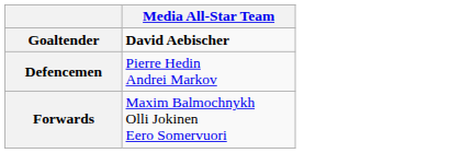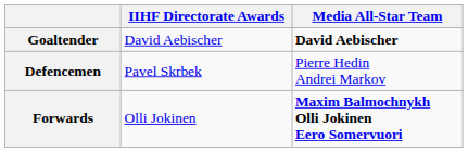 <table class="wikitable">
 <tr>
 <th width=120></th>
+<th width=180><a href='#'>IIHF Directorate Awards</a></th>
 <th width=180><a href='#'>Media All-Star Team</a></th>
 </tr>
 <tr>
 <th>Goaltender</th>
+<td> <a href='#'>David Aebischer</a></td>
 <td><strong> David Aebischer</strong></td>
 </tr>
 <tr>
 <th>Defencemen</th>
+<td> <a href='#'>Pavel Skrbek</a></td>
 <td> <a href='#'>Pierre Hedin</a><br> <a href='#'>Andrei Markov</a></td>
 </tr>
 <tr>
 <th>Forwards</th>
-<td> <a href='#'>Maxim Balmochnykh</a><br> Olli Jokinen<br> <a href='#'>Eero Somervuori</a></td>
+<td> <a href='#'>Olli Jokinen</a></td>
+<td><strong> <a href='#'>Maxim Balmochnykh</a><br> Olli Jokinen<br> <a href='#'>Eero Somervuori</a></strong></td>
 </tr>
 </table>
